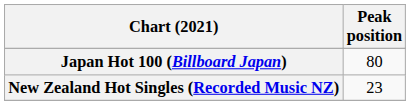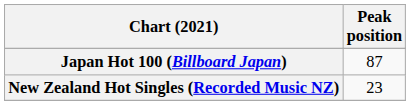 <table class="wikitable sortable plainrowheaders" style="text-align:center">
 <tr>
 <th scope="col">Chart (2021)</th>
 <th scope="col">Peak<br>position</th>
 </tr>
 <tr>
 </tr>
 <tr>
 <th scope="row">Japan Hot 100 (<em><a href='#'>Billboard Japan</a></em>)</th>
-<td>80</td>
+<td>87</td>
 </tr>
 <tr>
 <th scope="row">New Zealand Hot Singles (<a href='#'>Recorded Music NZ</a>)</th>
 <td>23</td>
 </tr>
 <tr>
 </tr>
 </table>
